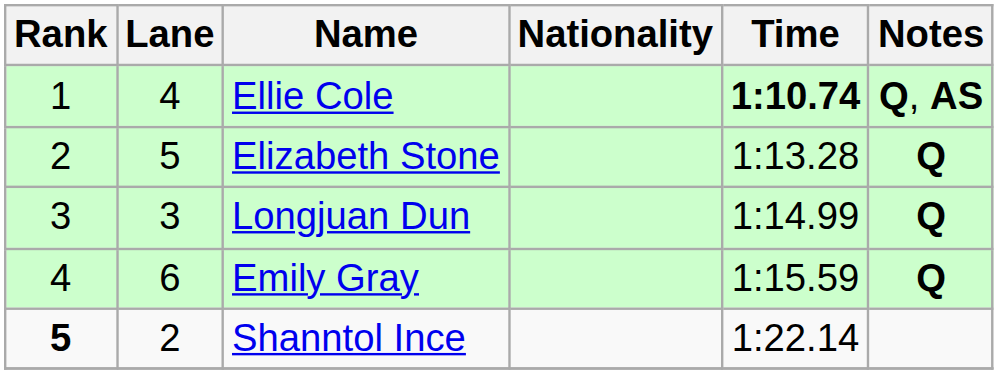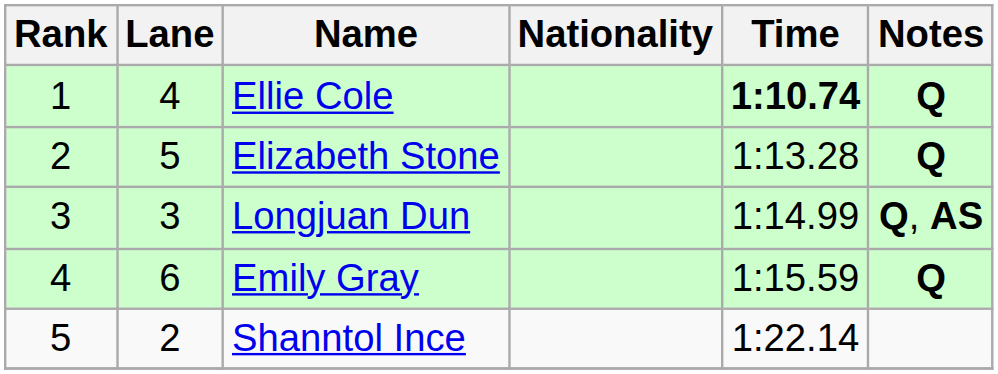 <table class="wikitable">
 <tr>
 <th>Rank</th>
 <th>Lane</th>
 <th>Name</th>
 <th>Nationality</th>
 <th>Time</th>
 <th>Notes</th>
 </tr>
 <tr bgcolor=ccffcc>
 <td align=center>1</td>
 <td align=center>4</td>
 <td><a href='#'>Ellie Cole</a></td>
 <td></td>
 <td align=center><strong>1:10.74</strong></td>
-<td align=center><strong>Q</strong>, <strong>AS</strong></td>
+<td align=center><strong>Q</strong></td>
 </tr>
 <tr bgcolor=ccffcc>
 <td align=center>2</td>
 <td align=center>5</td>
 <td><a href='#'>Elizabeth Stone</a></td>
 <td></td>
 <td align=center>1:13.28</td>
 <td align=center><strong>Q</strong></td>
 </tr>
 <tr bgcolor=ccffcc>
 <td align=center>3</td>
 <td align=center>3</td>
 <td><a href='#'>Longjuan Dun</a></td>
 <td></td>
 <td align=center>1:14.99</td>
-<td align=center><strong>Q</strong></td>
+<td align=center><strong>Q</strong>, <strong>AS</strong></td>
 </tr>
 <tr bgcolor=ccffcc>
 <td align=center>4</td>
 <td align=center>6</td>
 <td><a href='#'>Emily Gray</a></td>
 <td></td>
 <td align=center>1:15.59</td>
 <td align=center><strong>Q</strong></td>
 </tr>
 <tr>
-<td align=center><strong>5</strong></td>
+<td align=center>5</td>
 <td align=center>2</td>
 <td><a href='#'>Shanntol Ince</a></td>
 <td></td>
 <td align=center>1:22.14</td>
 <td align=center></td>
 </tr>
 <tr>
 </tr>
 </table>
